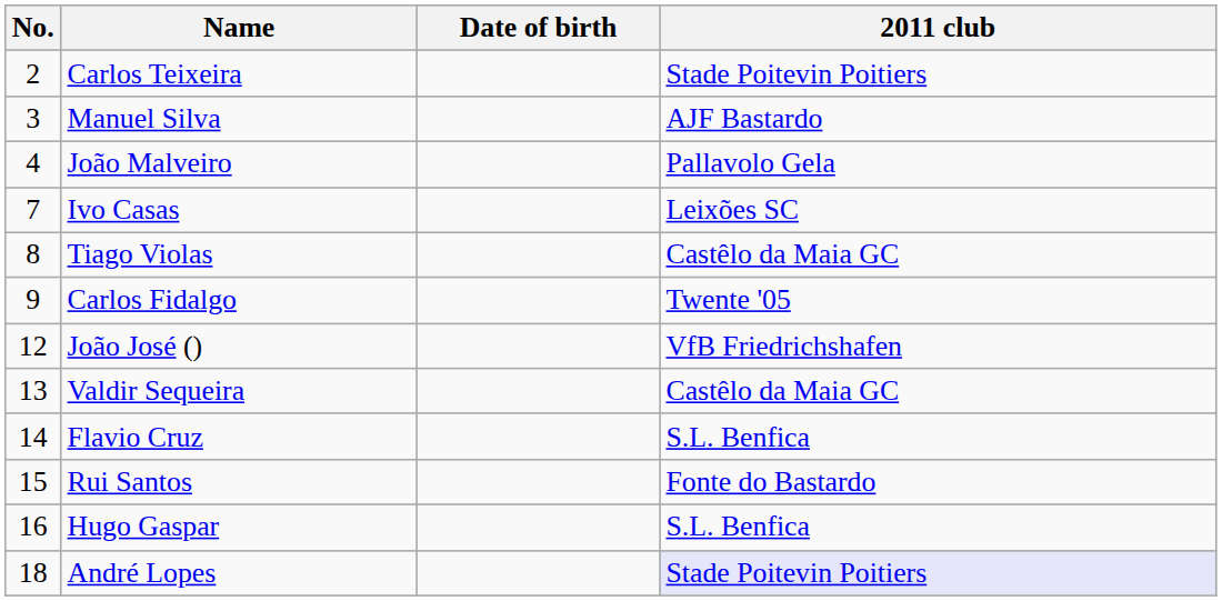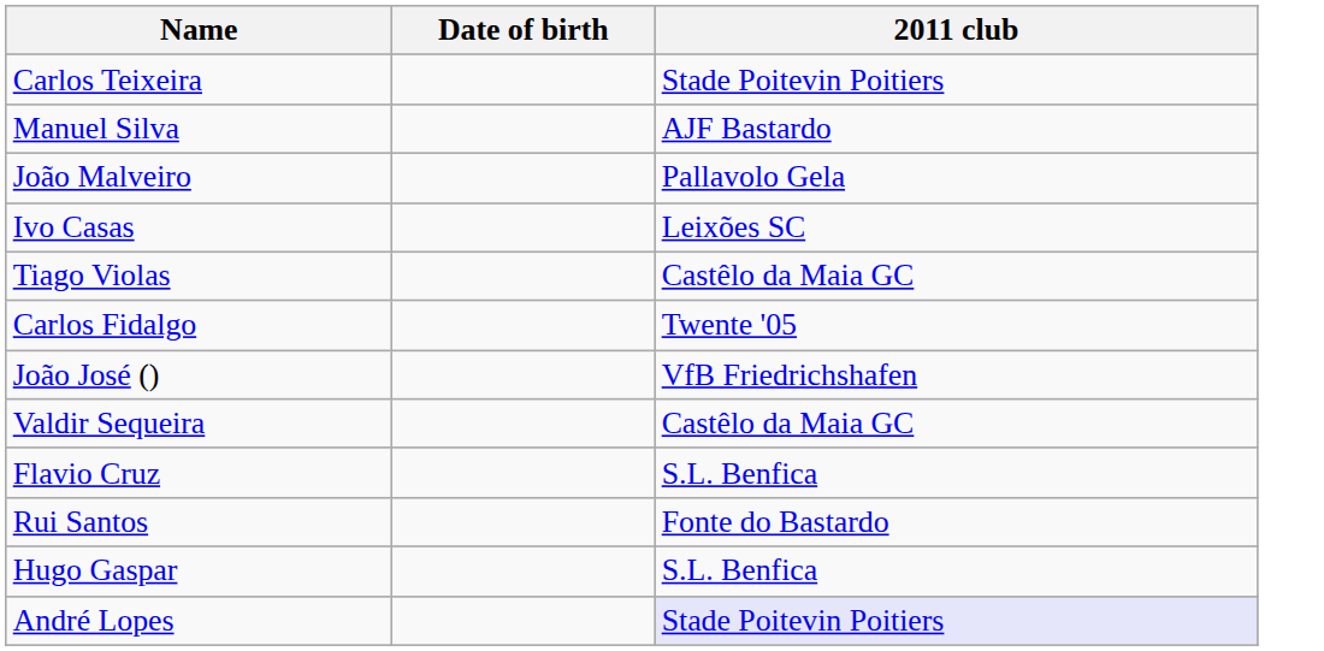 <table class="wikitable sortable" style="font-size:100%; text-align:center;">
 <tr>
-<th>No.</th>
 <th style="width:12em">Name</th>
 <th style="width:8em">Date of birth</th>
 <th style="width:19em">2011 club</th>
 </tr>
 <tr>
-<td>2</td>
 <td align=left><a href='#'>Carlos Teixeira</a></td>
 <td align=right></td>
 <td align=left> <a href='#'>Stade Poitevin Poitiers</a></td>
 </tr>
 <tr>
-<td>3</td>
 <td align=left><a href='#'>Manuel Silva</a></td>
 <td align=right></td>
 <td align=left> <a href='#'>AJF Bastardo</a></td>
 </tr>
 <tr>
-<td>4</td>
 <td align=left><a href='#'>João Malveiro</a></td>
 <td align=right></td>
 <td align=left> <a href='#'>Pallavolo Gela</a></td>
 </tr>
 <tr>
-<td>7</td>
 <td align=left><a href='#'>Ivo Casas</a></td>
 <td align=right></td>
 <td align=left> <a href='#'>Leixões SC</a></td>
 </tr>
 <tr>
-<td>8</td>
 <td align=left><a href='#'>Tiago Violas</a></td>
 <td align=right></td>
 <td align=left> <a href='#'>Castêlo da Maia GC</a></td>
 </tr>
 <tr>
-<td>9</td>
 <td align=left><a href='#'>Carlos Fidalgo</a></td>
 <td align=right></td>
 <td align=left> <a href='#'>Twente '05</a></td>
 </tr>
 <tr>
-<td>12</td>
 <td align=left><a href='#'>João José</a> ()</td>
 <td align=right></td>
 <td align=left> <a href='#'>VfB Friedrichshafen</a></td>
 </tr>
 <tr>
-<td>13</td>
 <td align=left><a href='#'>Valdir Sequeira</a></td>
 <td align=right></td>
 <td align=left> <a href='#'>Castêlo da Maia GC</a></td>
 </tr>
 <tr>
-<td>14</td>
 <td align=left><a href='#'>Flavio Cruz</a></td>
 <td align=right></td>
 <td align=left> <a href='#'>S.L. Benfica</a></td>
 </tr>
 <tr>
-<td>15</td>
 <td align=left><a href='#'>Rui Santos</a></td>
 <td align=right></td>
 <td align=left> <a href='#'>Fonte do Bastardo</a></td>
 </tr>
 <tr>
-<td>16</td>
 <td align=left><a href='#'>Hugo Gaspar</a></td>
 <td align=right></td>
 <td align=left> <a href='#'>S.L. Benfica</a></td>
 </tr>
 <tr>
-<td>18</td>
 <td align=left><a href='#'>André Lopes</a></td>
 <td align=right></td>
 <td align=left style="background: lavender;"> <a href='#'>Stade Poitevin Poitiers</a></td>
 </tr>
 </table>
